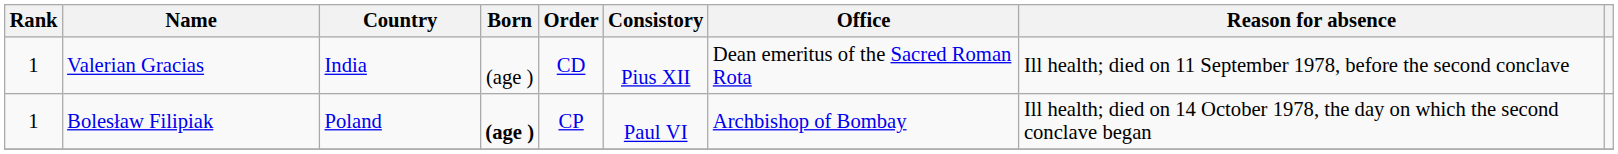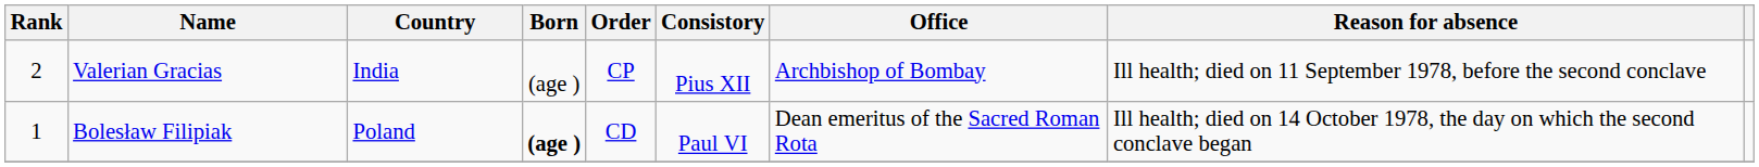 <table class="wikitable sortable" style="text-align:center">
 <tr>
 <th scope="col">Rank</th>
 <th scope="col" width="16%">Name</th>
 <th scope="col" width="10%">Country</th>
 <th scope="col">Born</th>
 <th scope="col">Order</th>
 <th scope="col">Consistory</th>
 <th scope="col">Office</th>
 <th scope="col" class="unsortable">Reason for absence</th>
 <th scope="col" class="unsortable"></th>
 </tr>
 <tr>
-<td>1</td>
+<td>2</td>
 <td scope="row" style="text-align:left" data-sort-value="Gracias, Valerian"><a href='#'>Valerian Gracias</a></td>
 <td style="text-align:left"><a href='#'>India</a></td>
 <td><br>(age )</td>
-<td data-sort-value="3"><a href='#'>CD</a></td>
+<td data-sort-value="2"><a href='#'>CP</a></td>
 <td><br><a href='#'>Pius XII</a></td>
-<td style="text-align:left">Dean emeritus of the <a href='#'>Sacred Roman Rota</a></td>
+<td style="text-align:left"><a href='#'>Archbishop of Bombay</a></td>
 <td style="text-align:left">Ill health; died on 11 September 1978, before the second conclave</td>
 <td></td>
 </tr>
 <tr>
 <td>1</td>
 <td scope="row" style="text-align:left" data-sort-value="Filipiak, Boleslaw"><a href='#'>Bolesław Filipiak</a></td>
 <td style="text-align:left"><a href='#'>Poland</a></td>
 <td><strong><br>(age )</strong></td>
-<td data-sort-value="2"><a href='#'>CP</a></td>
+<td data-sort-value="3"><a href='#'>CD</a></td>
 <td><br><a href='#'>Paul VI</a></td>
-<td style="text-align:left"><a href='#'>Archbishop of Bombay</a></td>
+<td style="text-align:left">Dean emeritus of the <a href='#'>Sacred Roman Rota</a></td>
 <td style="text-align:left">Ill health; died on 14 October 1978, the day on which the second conclave began</td>
 <td></td>
 </tr>
 <tr>
 </tr>
 </table>
